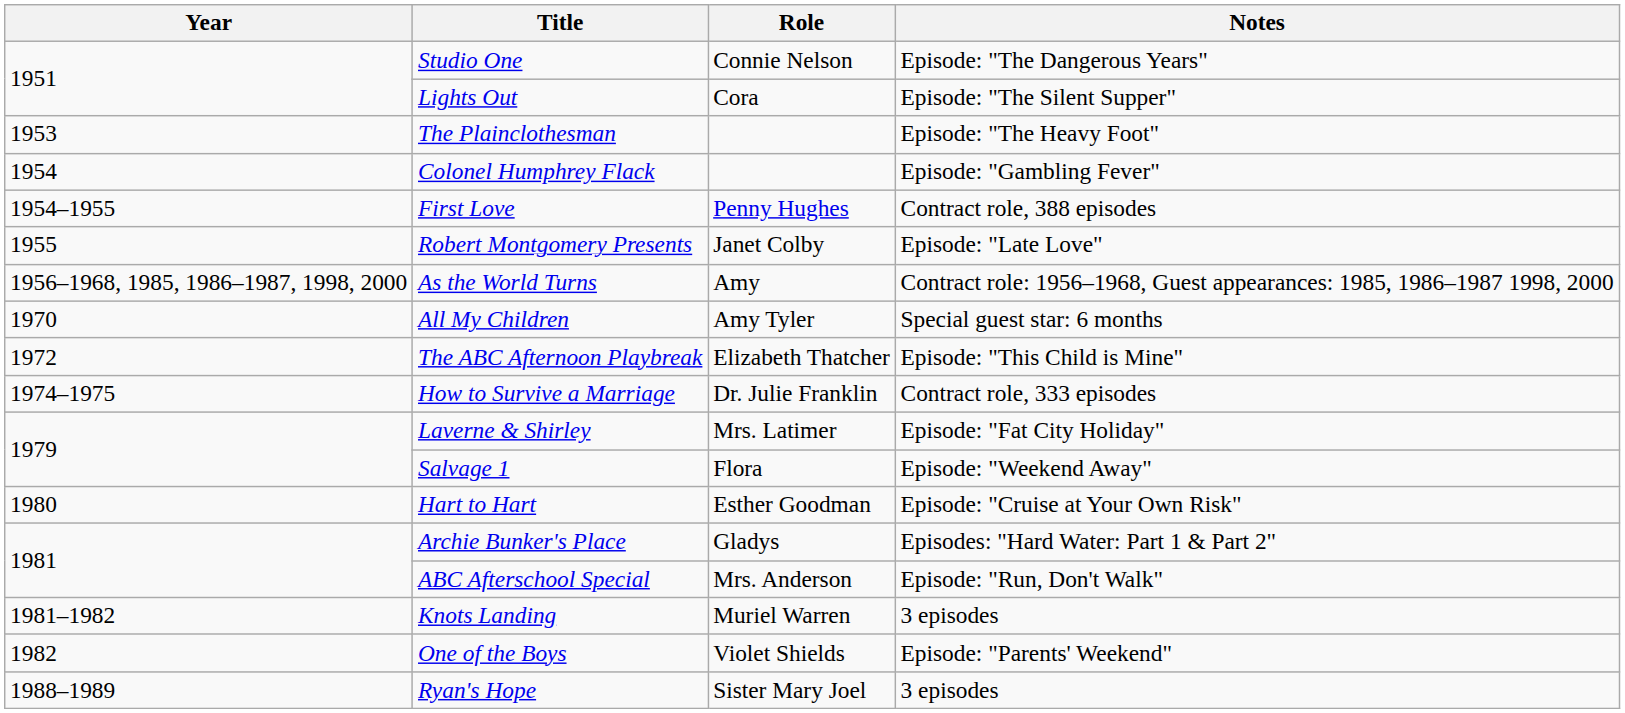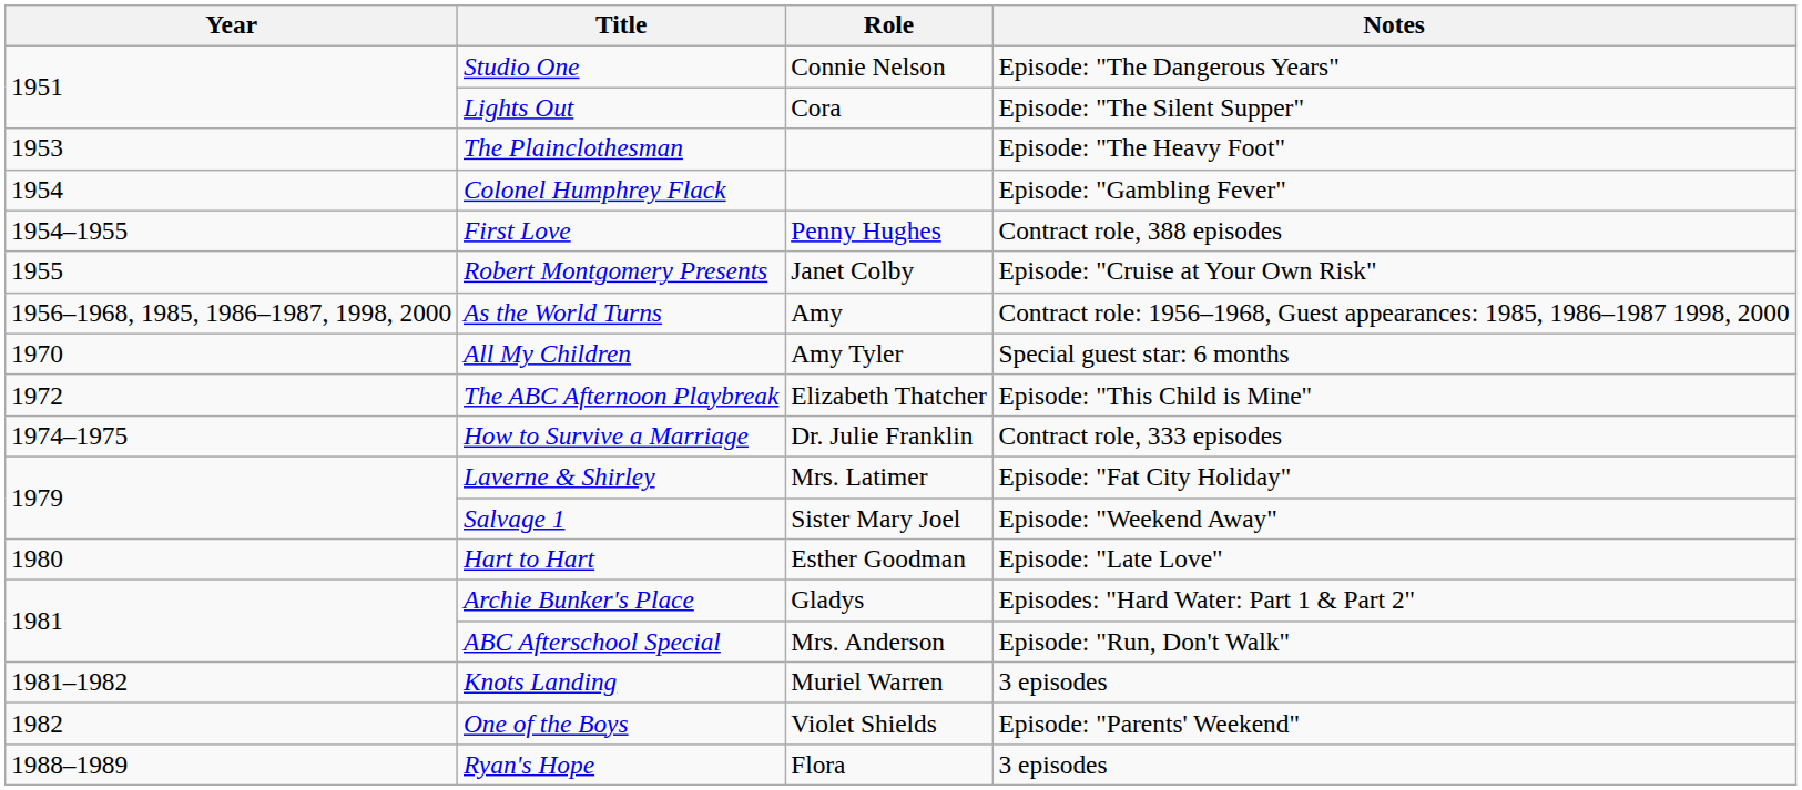 <table class="wikitable">
 <tr>
 <th>Year</th>
 <th>Title</th>
 <th>Role</th>
 <th>Notes</th>
 </tr>
 <tr>
 <td rowspan="2">1951</td>
 <td><em><a href='#'>Studio One</a></em></td>
 <td>Connie Nelson</td>
 <td>Episode: "The Dangerous Years"</td>
 </tr>
 <tr>
 <td><em><a href='#'>Lights Out</a></em></td>
 <td>Cora</td>
 <td>Episode: "The Silent Supper"</td>
 </tr>
 <tr>
 <td>1953</td>
 <td><em><a href='#'>The Plainclothesman</a></em></td>
 <td></td>
 <td>Episode: "The Heavy Foot"</td>
 </tr>
 <tr>
 <td>1954</td>
 <td><em><a href='#'>Colonel Humphrey Flack</a></em></td>
 <td></td>
 <td>Episode: "Gambling Fever"</td>
 </tr>
 <tr>
 <td>1954–1955</td>
 <td><em><a href='#'>First Love</a></em></td>
 <td><a href='#'>Penny Hughes</a></td>
 <td>Contract role, 388 episodes</td>
 </tr>
 <tr>
 <td>1955</td>
 <td><em><a href='#'>Robert Montgomery Presents</a></em></td>
 <td>Janet Colby</td>
-<td>Episode: "Late Love"</td>
+<td>Episode: "Cruise at Your Own Risk"</td>
 </tr>
 <tr>
 <td>1956–1968, 1985, 1986–1987, 1998, 2000</td>
 <td><em><a href='#'>As the World Turns</a></em></td>
 <td>Amy</td>
 <td>Contract role: 1956–1968, Guest appearances: 1985, 1986–1987 1998, 2000</td>
 </tr>
 <tr>
 <td>1970</td>
 <td><em><a href='#'>All My Children</a></em></td>
 <td>Amy Tyler</td>
 <td>Special guest star: 6 months</td>
 </tr>
 <tr>
 <td>1972</td>
 <td><em><a href='#'>The ABC Afternoon Playbreak</a></em></td>
 <td>Elizabeth Thatcher</td>
 <td>Episode: "This Child is Mine"</td>
 </tr>
 <tr>
 <td>1974–1975</td>
 <td><em><a href='#'>How to Survive a Marriage</a></em></td>
 <td>Dr. Julie Franklin</td>
 <td>Contract role, 333 episodes</td>
 </tr>
 <tr>
 <td rowspan="2">1979</td>
 <td><em><a href='#'>Laverne & Shirley</a></em></td>
 <td>Mrs. Latimer</td>
 <td>Episode: "Fat City Holiday"</td>
 </tr>
 <tr>
 <td><em><a href='#'>Salvage 1</a></em></td>
-<td>Flora</td>
+<td>Sister Mary Joel</td>
 <td>Episode: "Weekend Away"</td>
 </tr>
 <tr>
 <td>1980</td>
 <td><em><a href='#'>Hart to Hart</a></em></td>
 <td>Esther Goodman</td>
-<td>Episode: "Cruise at Your Own Risk"</td>
+<td>Episode: "Late Love"</td>
 </tr>
 <tr>
 <td rowspan="2">1981</td>
 <td><em><a href='#'>Archie Bunker's Place</a></em></td>
 <td>Gladys</td>
 <td>Episodes: "Hard Water: Part 1 & Part 2"</td>
 </tr>
 <tr>
 <td><em><a href='#'>ABC Afterschool Special</a></em></td>
 <td>Mrs. Anderson</td>
 <td>Episode: "Run, Don't Walk"</td>
 </tr>
 <tr>
 <td>1981–1982</td>
 <td><em><a href='#'>Knots Landing</a></em></td>
 <td>Muriel Warren</td>
 <td>3 episodes</td>
 </tr>
 <tr>
 <td>1982</td>
 <td><em><a href='#'>One of the Boys</a></em></td>
 <td>Violet Shields</td>
 <td>Episode: "Parents' Weekend"</td>
 </tr>
 <tr>
 <td>1988–1989</td>
 <td><em><a href='#'>Ryan's Hope</a></em></td>
-<td>Sister Mary Joel</td>
+<td>Flora</td>
 <td>3 episodes</td>
 </tr>
 </table>
